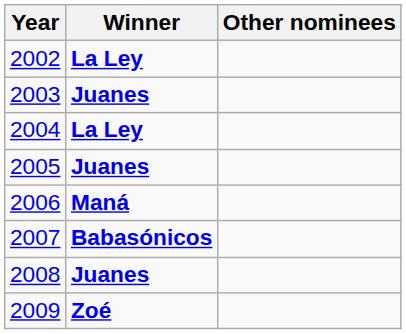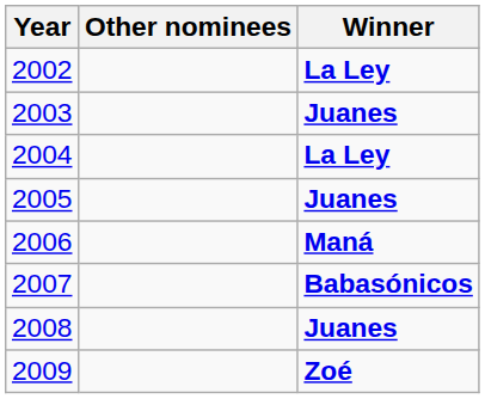 <table class="wikitable">
 <tr>
 <th>Year</th>
+<th>Other nominees</th>
 <th>Winner</th>
-<th>Other nominees</th>
 </tr>
 <tr>
 <td><a href='#'>2002</a></td>
+<td></td>
 <td><strong><a href='#'>La Ley</a></strong></td>
-<td></td>
 </tr>
 <tr>
 <td><a href='#'>2003</a></td>
+<td></td>
 <td><strong><a href='#'>Juanes</a></strong></td>
-<td></td>
 </tr>
 <tr>
 <td><a href='#'>2004</a></td>
+<td></td>
 <td><strong><a href='#'>La Ley</a></strong></td>
-<td></td>
 </tr>
 <tr>
 <td><a href='#'>2005</a></td>
+<td></td>
 <td><strong><a href='#'>Juanes</a></strong></td>
-<td></td>
 </tr>
 <tr>
 <td><a href='#'>2006</a></td>
+<td></td>
 <td><strong><a href='#'>Maná</a></strong></td>
-<td></td>
 </tr>
 <tr>
 <td><a href='#'>2007</a></td>
+<td></td>
 <td><strong><a href='#'>Babasónicos</a></strong></td>
-<td></td>
 </tr>
 <tr>
 <td><a href='#'>2008</a></td>
+<td></td>
 <td><strong><a href='#'>Juanes</a></strong></td>
-<td></td>
 </tr>
 <tr>
 <td><a href='#'>2009</a></td>
+<td></td>
 <td><strong><a href='#'>Zoé</a></strong></td>
-<td></td>
 </tr>
 </table>
